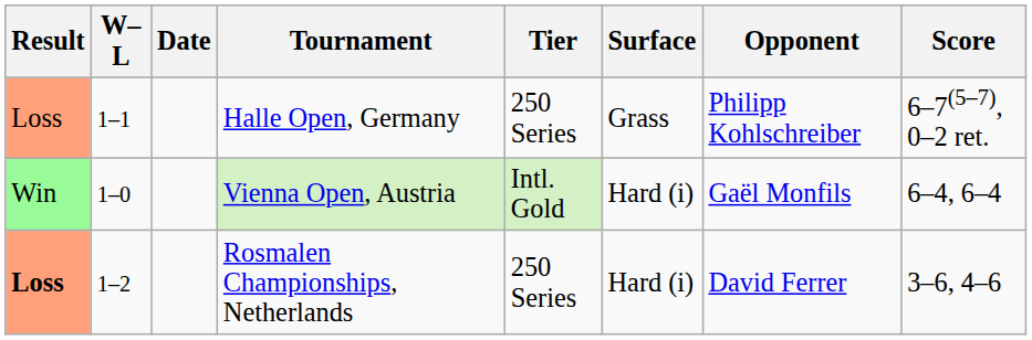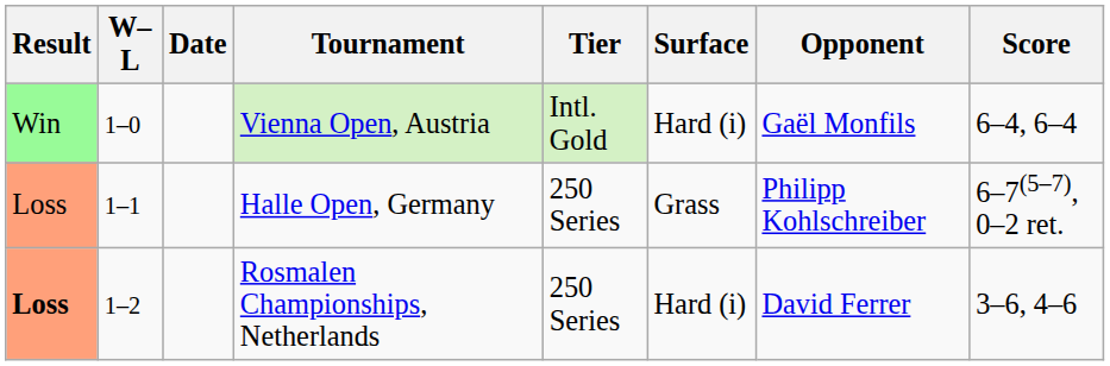 <table class="sortable wikitable nowrap">
 <tr>
 <th>Result</th>
 <th class="unsortable">W–L</th>
 <th>Date</th>
 <th>Tournament</th>
 <th>Tier</th>
 <th>Surface</th>
 <th>Opponent</th>
 <th class="unsortable">Score</th>
 </tr>
 <tr>
+<td bgcolor=98FB98>Win</td>
+<td><small>1–0</small></td>
+<td><a href='#'></a></td>
+<td style="background:#D4F1C5;"><a href='#'>Vienna Open</a>, Austria</td>
+<td style="background:#D4F1C5;">Intl. Gold</td>
+<td>Hard (i)</td>
+<td> <a href='#'>Gaël Monfils</a></td>
+<td>6–4, 6–4</td>
+</tr>
+<tr>
 <td bgcolor=FFA07A>Loss</td>
 <td><small>1–1</small></td>
 <td><a href='#'></a></td>
 <td><a href='#'>Halle Open</a>, Germany</td>
 <td>250 Series</td>
 <td>Grass</td>
 <td> <a href='#'>Philipp Kohlschreiber</a></td>
 <td>6–7<sup>(5–7)</sup>, 0–2 ret.</td>
-</tr>
-<tr>
-<td bgcolor=98FB98>Win</td>
-<td><small>1–0</small></td>
-<td><a href='#'></a></td>
-<td style="background:#D4F1C5;"><a href='#'>Vienna Open</a>, Austria</td>
-<td style="background:#D4F1C5;">Intl. Gold</td>
-<td>Hard (i)</td>
-<td> <a href='#'>Gaël Monfils</a></td>
-<td>6–4, 6–4</td>
 </tr>
 <tr>
 <td bgcolor=FFA07A><strong>Loss</strong></td>
 <td><small>1–2</small></td>
 <td><a href='#'></a></td>
 <td><a href='#'>Rosmalen Championships</a>, Netherlands</td>
 <td>250 Series</td>
 <td>Hard (i)</td>
 <td> <a href='#'>David Ferrer</a></td>
 <td>3–6, 4–6</td>
 </tr>
 </table>
